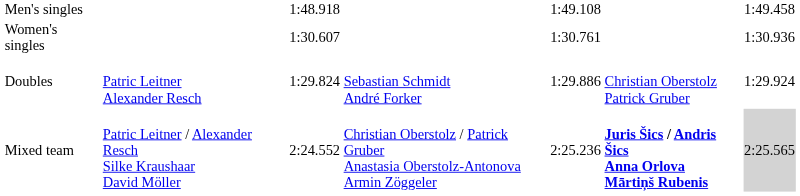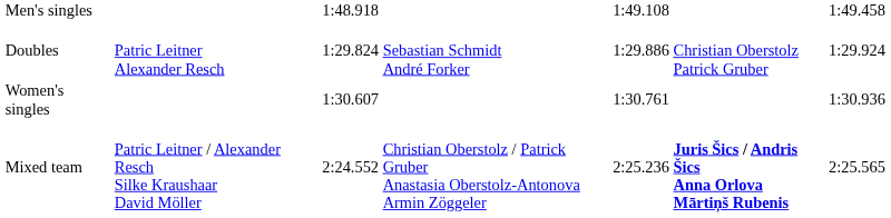 <table>
 <tr>
 <td>Men's singles</td>
 <td></td>
 <td>1:48.918</td>
 <td></td>
 <td>1:49.108</td>
 <td></td>
 <td>1:49.458</td>
 </tr>
 <tr>
+<td>Doubles</td>
+<td><br><a href='#'>Patric Leitner</a><br><a href='#'>Alexander Resch</a></td>
+<td>1:29.824</td>
+<td><br><a href='#'>Sebastian Schmidt</a><br><a href='#'>André Forker</a></td>
+<td>1:29.886</td>
+<td><br><a href='#'>Christian Oberstolz</a><br><a href='#'>Patrick Gruber</a></td>
+<td>1:29.924</td>
+</tr>
+<tr>
 <td>Women's singles</td>
 <td></td>
 <td>1:30.607</td>
 <td></td>
 <td>1:30.761</td>
 <td></td>
 <td>1:30.936</td>
 </tr>
 <tr>
-<td>Doubles</td>
-<td><br><a href='#'>Patric Leitner</a><br><a href='#'>Alexander Resch</a></td>
-<td>1:29.824</td>
-<td><br><a href='#'>Sebastian Schmidt</a><br><a href='#'>André Forker</a></td>
-<td>1:29.886</td>
-<td><br><a href='#'>Christian Oberstolz</a><br><a href='#'>Patrick Gruber</a></td>
-<td>1:29.924</td>
-</tr>
-<tr>
 <td>Mixed team</td>
 <td><br><a href='#'>Patric Leitner</a> / <a href='#'>Alexander Resch</a><br><a href='#'>Silke Kraushaar</a><br><a href='#'>David Möller</a></td>
 <td>2:24.552</td>
 <td><br><a href='#'>Christian Oberstolz</a> / <a href='#'>Patrick Gruber</a><br><a href='#'>Anastasia Oberstolz-Antonova</a><br><a href='#'>Armin Zöggeler</a></td>
 <td>2:25.236</td>
 <td><strong><br><a href='#'>Juris Šics</a> / <a href='#'>Andris Šics</a><br><a href='#'>Anna Orlova</a><br><a href='#'>Mārtiņš Rubenis</a></strong></td>
-<td style="background: lightgrey;">2:25.565</td>
+<td>2:25.565</td>
 </tr>
 </table>
